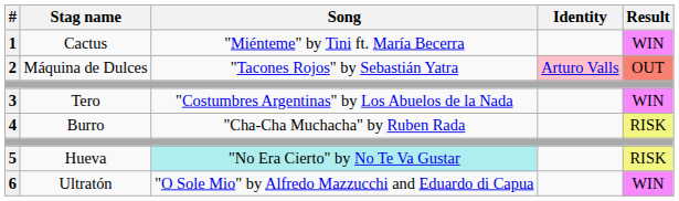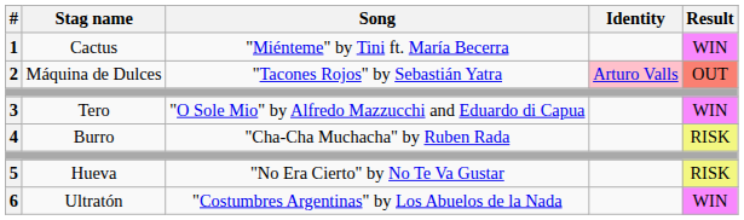 <table class="wikitable plainrowheaders" style="text-align: center;">
 <tr>
 <th>#</th>
 <th>Stag name</th>
 <th>Song</th>
 <th>Identity</th>
 <th>Result</th>
 </tr>
 <tr>
 <th><strong>1</strong></th>
 <td>Cactus</td>
 <td>"<a href='#'>Miénteme</a>" by <a href='#'>Tini</a> ft. <a href='#'>María Becerra</a></td>
 <td></td>
 <td bgcolor=#F888FD>WIN</td>
 </tr>
 <tr>
 <th><strong>2</strong></th>
 <td>Máquina de Dulces</td>
 <td>"<a href='#'>Tacones Rojos</a>" by <a href='#'>Sebastián Yatra</a></td>
 <td style="background: pink;"><a href='#'>Arturo Valls</a></td>
 <td bgcolor=salmon>OUT</td>
 </tr>
 <tr>
 <td colspan="5" style="background:darkgray"></td>
 </tr>
 <tr>
 <th><strong>3</strong></th>
 <td>Tero</td>
-<td>"<a href='#'>Costumbres Argentinas</a>" by <a href='#'>Los Abuelos de la Nada</a></td>
+<td>"<a href='#'>O Sole Mio</a>" by <a href='#'>Alfredo Mazzucchi</a> and <a href='#'>Eduardo di Capua</a></td>
 <td></td>
 <td bgcolor=#F888FD>WIN</td>
 </tr>
 <tr>
 <th><strong>4</strong></th>
 <td>Burro</td>
 <td>"Cha-Cha Muchacha" by <a href='#'>Ruben Rada</a></td>
 <td></td>
 <td bgcolor=#F3F781>RISK</td>
 </tr>
 <tr>
 <td colspan="5" style="background:darkgray"></td>
 </tr>
 <tr>
 <th><strong>5</strong></th>
 <td>Hueva</td>
-<td style="background: paleturquoise;">"No Era Cierto" by <a href='#'>No Te Va Gustar</a></td>
+<td>"No Era Cierto" by <a href='#'>No Te Va Gustar</a></td>
 <td></td>
 <td bgcolor=#F3F781>RISK</td>
 </tr>
 <tr>
 <th><strong>6</strong></th>
 <td>Ultratón</td>
-<td>"<a href='#'>O Sole Mio</a>" by <a href='#'>Alfredo Mazzucchi</a> and <a href='#'>Eduardo di Capua</a></td>
+<td>"<a href='#'>Costumbres Argentinas</a>" by <a href='#'>Los Abuelos de la Nada</a></td>
 <td></td>
 <td bgcolor="#F888FD">WIN</td>
 </tr>
 </table>
